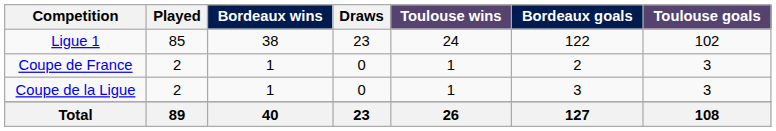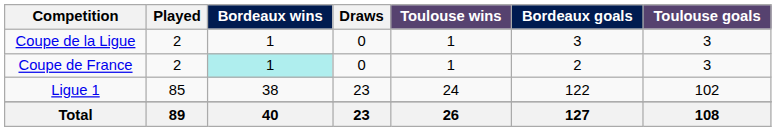 <table class="wikitable" style="text-align: center; width: 100%; font-size: 12px">
 <tr>
 <th>Competition</th>
 <th>Played</th>
 <th style="background:#001B50; color:white">Bordeaux wins</th>
 <th>Draws</th>
 <th style="background:#56426F; color:white">Toulouse wins</th>
 <th style="background:#001B50; color:white">Bordeaux goals</th>
 <th style="background:#56426F; color:white">Toulouse goals</th>
 </tr>
 <tr>
+<td><a href='#'>Coupe de la Ligue</a></td>
+<td>2</td>
+<td>1</td>
+<td>0</td>
+<td>1</td>
+<td>3</td>
+<td>3</td>
+</tr>
+<tr>
+<td><a href='#'>Coupe de France</a></td>
+<td>2</td>
+<td style="background: paleturquoise;">1</td>
+<td>0</td>
+<td>1</td>
+<td>2</td>
+<td>3</td>
+</tr>
+<tr>
 <td><a href='#'>Ligue 1</a></td>
 <td>85</td>
 <td>38</td>
 <td>23</td>
 <td>24</td>
 <td>122</td>
 <td>102</td>
-</tr>
-<tr>
-<td><a href='#'>Coupe de France</a></td>
-<td>2</td>
-<td>1</td>
-<td>0</td>
-<td>1</td>
-<td>2</td>
-<td>3</td>
-</tr>
-<tr>
-<td><a href='#'>Coupe de la Ligue</a></td>
-<td>2</td>
-<td>1</td>
-<td>0</td>
-<td>1</td>
-<td>3</td>
-<td>3</td>
 </tr>
 <tr>
 </tr>
 <tr class="sortbottom">
 <th>Total</th>
 <th>89</th>
 <th>40</th>
 <th>23</th>
 <th>26</th>
 <th>127</th>
 <th>108</th>
 </tr>
 </table>
